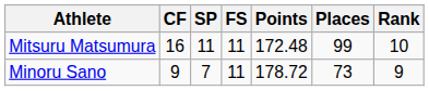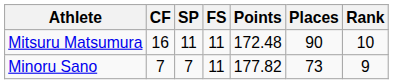 <table class="wikitable" border="1" style="font-size:90%">
 <tr>
 <th>Athlete</th>
 <th>CF</th>
 <th>SP</th>
 <th>FS</th>
 <th>Points</th>
 <th>Places</th>
 <th>Rank</th>
 </tr>
 <tr align=center>
 <td align=left><a href='#'>Mitsuru Matsumura</a></td>
 <td>16</td>
 <td>11</td>
 <td>11</td>
 <td>172.48</td>
-<td>99</td>
+<td>90</td>
 <td>10</td>
 </tr>
 <tr align=center>
 <td align=left><a href='#'>Minoru Sano</a></td>
-<td>9</td>
+<td>7</td>
 <td>7</td>
 <td>11</td>
-<td>178.72</td>
+<td>177.82</td>
 <td>73</td>
 <td>9</td>
 </tr>
 </table>
